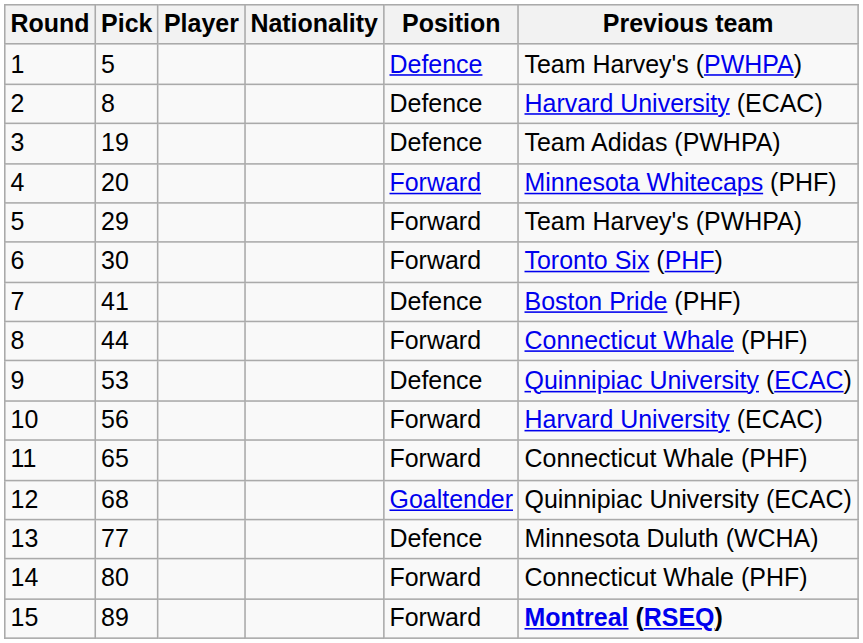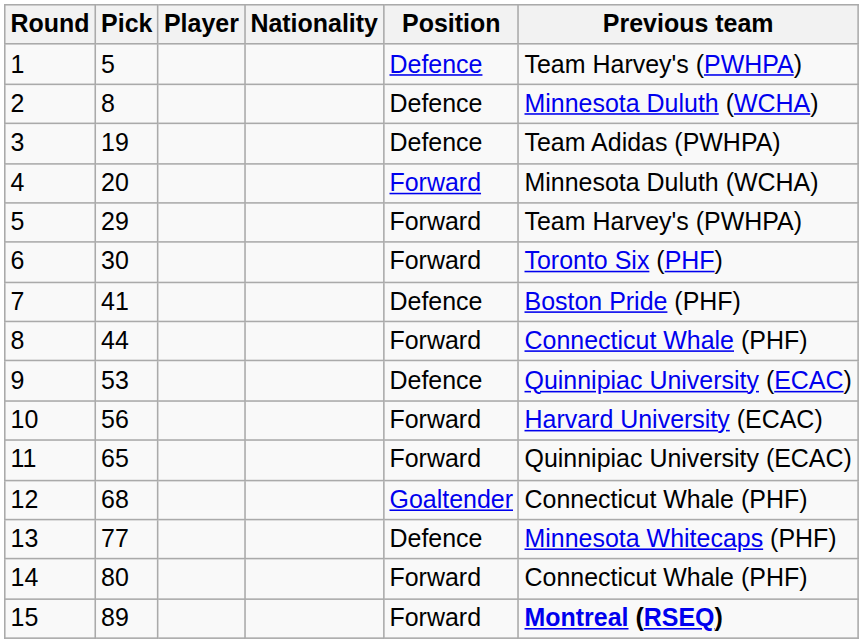 <table class="wikitable sortable">
 <tr>
 <th>Round</th>
 <th>Pick</th>
 <th>Player</th>
 <th>Nationality</th>
 <th>Position</th>
 <th>Previous team</th>
 </tr>
 <tr>
 <td>1</td>
 <td>5</td>
 <td></td>
 <td></td>
 <td><a href='#'>Defence</a></td>
 <td>Team Harvey's (<a href='#'>PWHPA</a>)</td>
 </tr>
 <tr>
 <td>2</td>
 <td>8</td>
 <td></td>
 <td></td>
 <td>Defence</td>
-<td><a href='#'>Harvard University</a> (ECAC)</td>
+<td><a href='#'>Minnesota Duluth</a> (<a href='#'>WCHA</a>)</td>
 </tr>
 <tr>
 <td>3</td>
 <td>19</td>
 <td></td>
 <td></td>
 <td>Defence</td>
 <td>Team Adidas (PWHPA)</td>
 </tr>
 <tr>
 <td>4</td>
 <td>20</td>
 <td></td>
 <td></td>
 <td><a href='#'>Forward</a></td>
-<td><a href='#'>Minnesota Whitecaps</a> (PHF)</td>
+<td>Minnesota Duluth (WCHA)</td>
 </tr>
 <tr>
 <td>5</td>
 <td>29</td>
 <td></td>
 <td></td>
 <td>Forward</td>
 <td>Team Harvey's (PWHPA)</td>
 </tr>
 <tr>
 <td>6</td>
 <td>30</td>
 <td></td>
 <td></td>
 <td>Forward</td>
 <td><a href='#'>Toronto Six</a> (<a href='#'>PHF</a>)</td>
 </tr>
 <tr>
 <td>7</td>
 <td>41</td>
 <td></td>
 <td></td>
 <td>Defence</td>
 <td><a href='#'>Boston Pride</a> (PHF)</td>
 </tr>
 <tr>
 <td>8</td>
 <td>44</td>
 <td></td>
 <td></td>
 <td>Forward</td>
 <td><a href='#'>Connecticut Whale</a> (PHF)</td>
 </tr>
 <tr>
 <td>9</td>
 <td>53</td>
 <td></td>
 <td></td>
 <td>Defence</td>
 <td><a href='#'>Quinnipiac University</a> (<a href='#'>ECAC</a>)</td>
 </tr>
 <tr>
 <td>10</td>
 <td>56</td>
 <td></td>
 <td></td>
 <td>Forward</td>
 <td><a href='#'>Harvard University</a> (ECAC)</td>
 </tr>
 <tr>
 <td>11</td>
 <td>65</td>
 <td></td>
 <td></td>
 <td>Forward</td>
-<td>Connecticut Whale (PHF)</td>
+<td>Quinnipiac University (ECAC)</td>
 </tr>
 <tr>
 <td>12</td>
 <td>68</td>
 <td></td>
 <td></td>
 <td><a href='#'>Goaltender</a></td>
-<td>Quinnipiac University (ECAC)</td>
+<td>Connecticut Whale (PHF)</td>
 </tr>
 <tr>
 <td>13</td>
 <td>77</td>
 <td></td>
 <td></td>
 <td>Defence</td>
-<td>Minnesota Duluth (WCHA)</td>
+<td><a href='#'>Minnesota Whitecaps</a> (PHF)</td>
 </tr>
 <tr>
 <td>14</td>
 <td>80</td>
 <td></td>
 <td></td>
 <td>Forward</td>
 <td>Connecticut Whale (PHF)</td>
 </tr>
 <tr>
 <td>15</td>
 <td>89</td>
 <td></td>
 <td></td>
 <td>Forward</td>
 <td><strong><a href='#'>Montreal</a> (<a href='#'>RSEQ</a>)</strong></td>
 </tr>
 </table>
